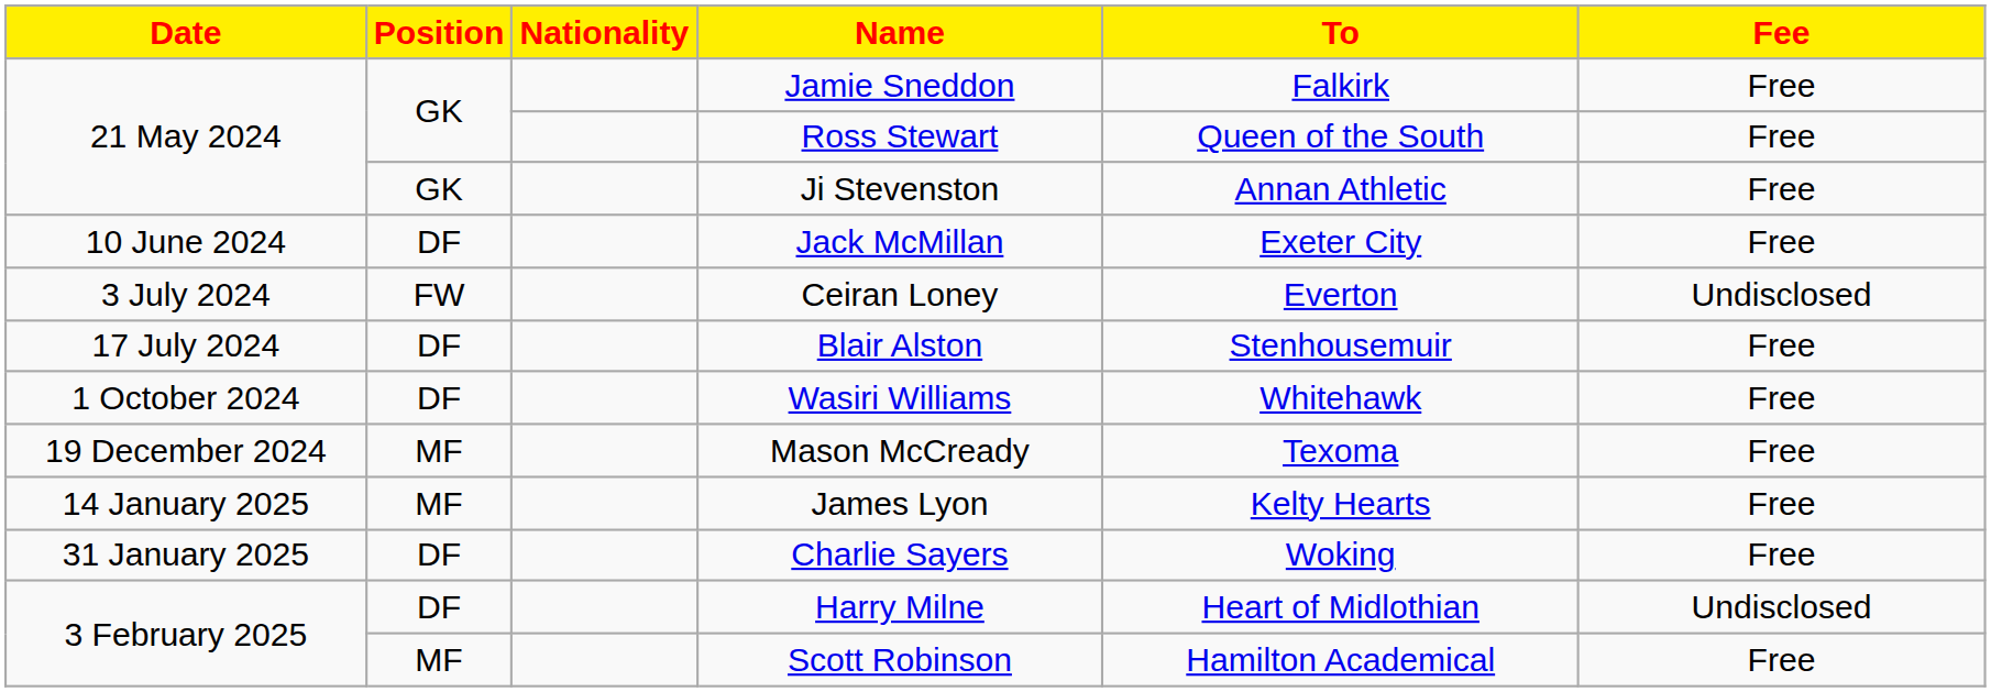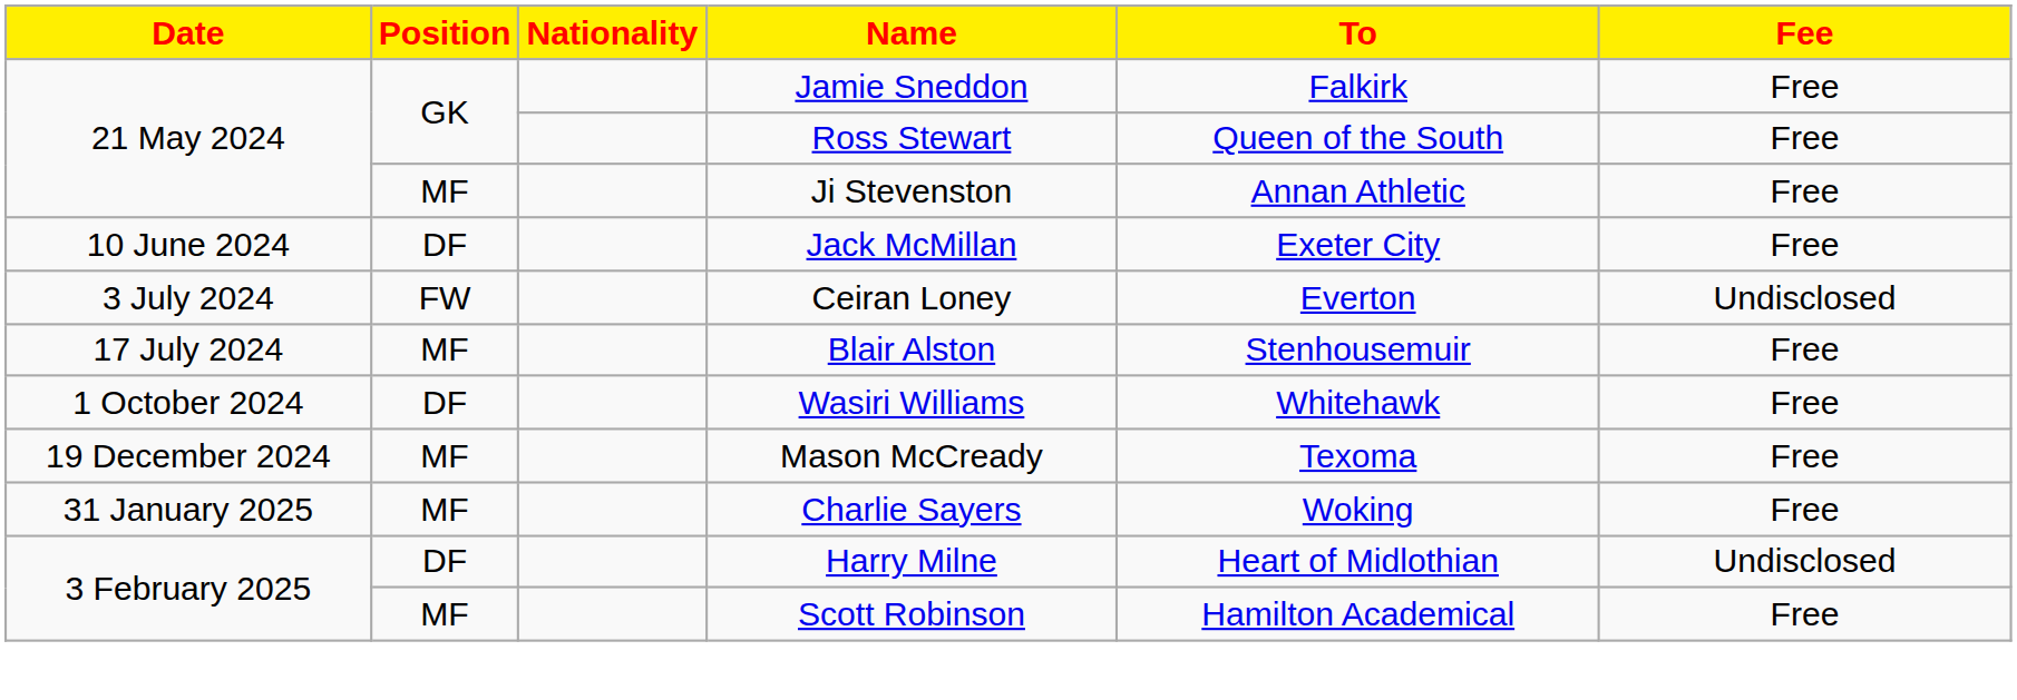 <table class="wikitable"  style="text-align:center; font-size:90%; ">
 <tr>
 <th style="background:#FFEF00; color:red; width:150px;">Date</th>
 <th style="background:#FFEF00; color:red; width:45px;">Position</th>
 <th style="background:#FFEF00; color:red; width:45px;">Nationality</th>
 <th style="background:#FFEF00; color:red; width:170px;">Name</th>
 <th style="background:#FFEF00; color:red; width:200px;">To</th>
 <th style="background:#FFEF00; color:red; width:170px;">Fee</th>
 </tr>
 <tr>
 <td rowspan=3>21 May 2024</td>
 <td rowspan=2>GK</td>
 <td></td>
 <td><a href='#'>Jamie Sneddon</a></td>
 <td><a href='#'>Falkirk</a></td>
 <td>Free</td>
 </tr>
 <tr>
 <td></td>
 <td><a href='#'>Ross Stewart</a></td>
 <td><a href='#'>Queen of the South</a></td>
 <td>Free</td>
 </tr>
 <tr>
-<td>GK</td>
+<td>MF</td>
 <td></td>
 <td>Ji Stevenston</td>
 <td><a href='#'>Annan Athletic</a></td>
 <td>Free</td>
 </tr>
 <tr>
 <td>10 June 2024</td>
 <td>DF</td>
 <td></td>
 <td><a href='#'>Jack McMillan</a></td>
 <td><a href='#'>Exeter City</a></td>
 <td>Free</td>
 </tr>
 <tr>
 <td>3 July 2024</td>
 <td>FW</td>
 <td></td>
 <td>Ceiran Loney</td>
 <td><a href='#'>Everton</a></td>
 <td>Undisclosed</td>
 </tr>
 <tr>
 <td>17 July 2024</td>
-<td>DF</td>
+<td>MF</td>
 <td></td>
 <td><a href='#'>Blair Alston</a></td>
 <td><a href='#'>Stenhousemuir</a></td>
 <td>Free</td>
 </tr>
 <tr>
 <td>1 October 2024</td>
 <td>DF</td>
 <td></td>
 <td><a href='#'>Wasiri Williams</a></td>
 <td><a href='#'>Whitehawk</a></td>
 <td>Free</td>
 </tr>
 <tr>
 <td>19 December 2024</td>
 <td>MF</td>
 <td></td>
 <td>Mason McCready</td>
 <td><a href='#'>Texoma</a></td>
 <td>Free</td>
 </tr>
 <tr>
-<td>14 January 2025</td>
+<td>31 January 2025</td>
 <td>MF</td>
-<td></td>
-<td>James Lyon</td>
-<td><a href='#'>Kelty Hearts</a></td>
-<td>Free</td>
-</tr>
-<tr>
-<td>31 January 2025</td>
-<td>DF</td>
 <td></td>
 <td><a href='#'>Charlie Sayers</a></td>
 <td><a href='#'>Woking</a></td>
 <td>Free</td>
 </tr>
 <tr>
 <td rowspan=2>3 February 2025</td>
 <td>DF</td>
 <td></td>
 <td><a href='#'>Harry Milne</a></td>
 <td><a href='#'>Heart of Midlothian</a></td>
 <td>Undisclosed</td>
 </tr>
 <tr>
 <td>MF</td>
 <td></td>
 <td><a href='#'>Scott Robinson</a></td>
 <td><a href='#'>Hamilton Academical</a></td>
 <td>Free</td>
 </tr>
 </table>
